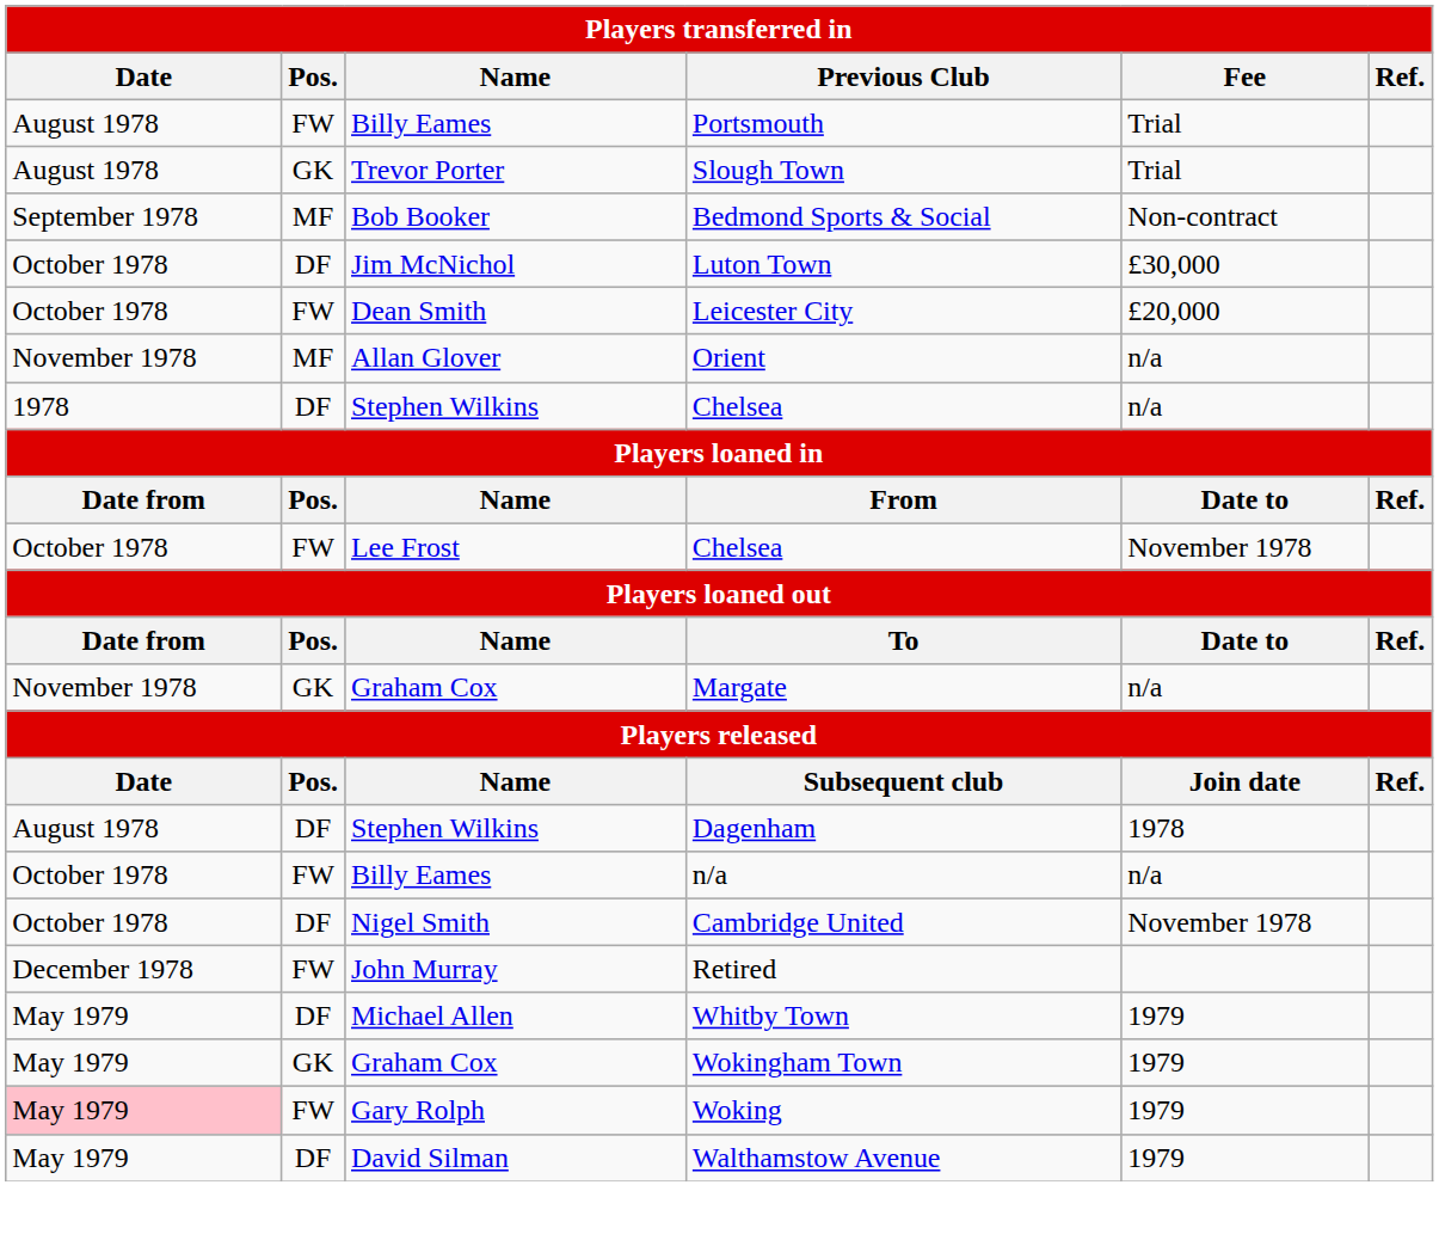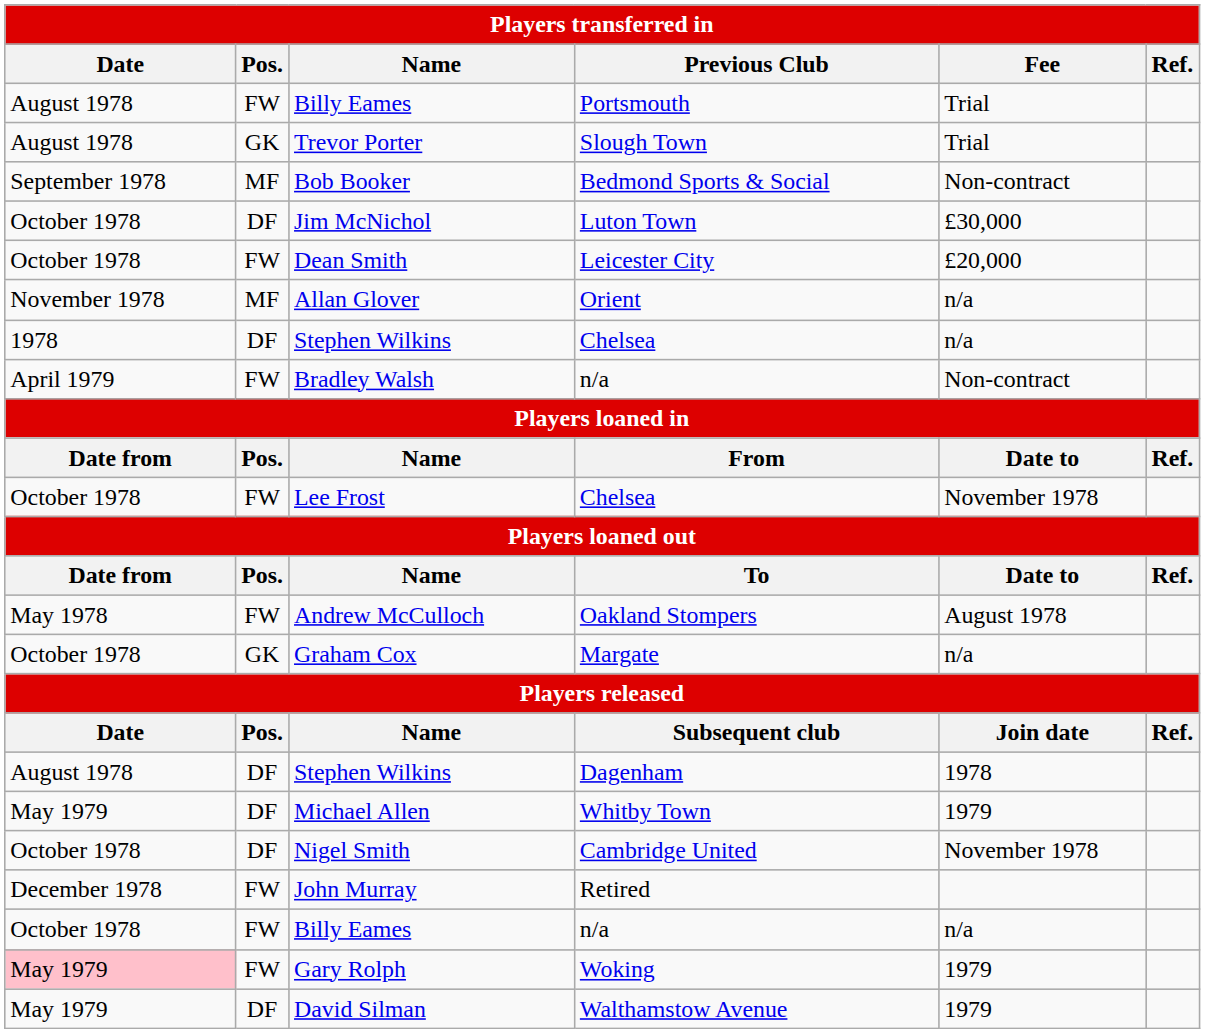 <table class="wikitable" style="font-size:95%;" cellpadding="1">
 <tr>
 <th colspan="6" style="background:#d00; color:white; text-align:center;">Players transferred in</th>
 </tr>
 <tr>
 <th style="width:140px;">Date</th>
 <th style="width:25px;">Pos.</th>
 <th style="width:175px;">Name</th>
 <th style="width:225px;">Previous Club</th>
 <th style="width:125px;">Fee</th>
 <th style="width:25px;">Ref.</th>
 </tr>
 <tr>
 <td>August 1978</td>
 <td style="text-align:center;">FW</td>
 <td> <a href='#'>Billy Eames</a></td>
 <td> <a href='#'>Portsmouth</a></td>
 <td>Trial</td>
 <td></td>
 </tr>
 <tr>
 <td>August 1978</td>
 <td style="text-align:center;">GK</td>
 <td> <a href='#'>Trevor Porter</a></td>
 <td> <a href='#'>Slough Town</a></td>
 <td>Trial</td>
 <td></td>
 </tr>
 <tr>
 <td>September 1978</td>
 <td style="text-align:center;">MF</td>
 <td> <a href='#'>Bob Booker</a></td>
 <td> <a href='#'>Bedmond Sports & Social</a></td>
 <td>Non-contract</td>
 <td></td>
 </tr>
 <tr>
 <td>October 1978</td>
 <td style="text-align:center;">DF</td>
 <td> <a href='#'>Jim McNichol</a></td>
 <td> <a href='#'>Luton Town</a></td>
 <td>£30,000</td>
 <td></td>
 </tr>
 <tr>
 <td>October 1978</td>
 <td style="text-align:center;">FW</td>
 <td> <a href='#'>Dean Smith</a></td>
 <td> <a href='#'>Leicester City</a></td>
 <td>£20,000</td>
 <td></td>
 </tr>
 <tr>
 <td>November 1978</td>
 <td style="text-align:center;">MF</td>
 <td> <a href='#'>Allan Glover</a></td>
 <td> <a href='#'>Orient</a></td>
 <td>n/a</td>
 <td></td>
 </tr>
 <tr>
 <td>1978</td>
 <td style="text-align:center;">DF</td>
 <td> <a href='#'>Stephen Wilkins</a></td>
 <td> <a href='#'>Chelsea</a></td>
 <td>n/a</td>
 <td></td>
 </tr>
 <tr>
+<td>April 1979</td>
+<td style="text-align:center;">FW</td>
+<td> <a href='#'>Bradley Walsh</a></td>
+<td>n/a</td>
+<td>Non-contract</td>
+<td></td>
+</tr>
+<tr>
 <th colspan="6" style="background:#d00; color:white; text-align:center;">Players loaned in</th>
 </tr>
 <tr>
 <th>Date from</th>
 <th>Pos.</th>
 <th>Name</th>
 <th>From</th>
 <th>Date to</th>
 <th>Ref.</th>
 </tr>
 <tr>
 <td>October 1978</td>
 <td style="text-align:center;">FW</td>
 <td> <a href='#'>Lee Frost</a></td>
 <td> <a href='#'>Chelsea</a></td>
 <td>November 1978</td>
 <td></td>
 </tr>
 <tr>
 <th colspan="6" style="background:#d00; color:white; text-align:center;">Players loaned out</th>
 </tr>
 <tr>
 <th>Date from</th>
 <th>Pos.</th>
 <th>Name</th>
 <th>To</th>
 <th>Date to</th>
 <th>Ref.</th>
 </tr>
 <tr>
-<td>November 1978</td>
+<td>May 1978</td>
+<td style="text-align:center;">FW</td>
+<td> <a href='#'>Andrew McCulloch</a></td>
+<td> <a href='#'>Oakland Stompers</a></td>
+<td>August 1978</td>
+<td></td>
+</tr>
+<tr>
+<td>October 1978</td>
 <td style="text-align:center;">GK</td>
 <td> <a href='#'>Graham Cox</a></td>
 <td> <a href='#'>Margate</a></td>
 <td>n/a</td>
 <td></td>
 </tr>
 <tr>
 <th colspan="6" style="background:#d00; color:white; text-align:center;">Players released</th>
 </tr>
 <tr>
 <th>Date</th>
 <th>Pos.</th>
 <th>Name</th>
 <th>Subsequent club</th>
 <th>Join date</th>
 <th>Ref.</th>
 </tr>
 <tr>
 <td>August 1978</td>
 <td style="text-align:center;">DF</td>
 <td> <a href='#'>Stephen Wilkins</a></td>
 <td> <a href='#'>Dagenham</a></td>
 <td>1978</td>
 <td></td>
 </tr>
 <tr>
-<td>October 1978</td>
-<td style="text-align:center;">FW</td>
-<td> <a href='#'>Billy Eames</a></td>
-<td>n/a</td>
-<td>n/a</td>
+<td>May 1979</td>
+<td style="text-align:center;">DF</td>
+<td> <a href='#'>Michael Allen</a></td>
+<td> <a href='#'>Whitby Town</a></td>
+<td>1979</td>
 <td></td>
 </tr>
 <tr>
 <td>October 1978</td>
 <td style="text-align:center;">DF</td>
 <td> <a href='#'>Nigel Smith</a></td>
 <td> <a href='#'>Cambridge United</a></td>
 <td>November 1978</td>
 <td></td>
 </tr>
 <tr>
 <td>December 1978</td>
 <td style="text-align:center;">FW</td>
 <td> <a href='#'>John Murray</a></td>
 <td>Retired</td>
 <td></td>
 <td></td>
 </tr>
 <tr>
-<td>May 1979</td>
-<td style="text-align:center;">DF</td>
-<td> <a href='#'>Michael Allen</a></td>
-<td> <a href='#'>Whitby Town</a></td>
-<td>1979</td>
-<td></td>
-</tr>
-<tr>
-<td>May 1979</td>
-<td style="text-align:center;">GK</td>
-<td> <a href='#'>Graham Cox</a></td>
-<td> <a href='#'>Wokingham Town</a></td>
-<td>1979</td>
+<td>October 1978</td>
+<td style="text-align:center;">FW</td>
+<td> <a href='#'>Billy Eames</a></td>
+<td>n/a</td>
+<td>n/a</td>
 <td></td>
 </tr>
 <tr>
 <td style="background: pink;">May 1979</td>
 <td style="text-align:center;">FW</td>
 <td> <a href='#'>Gary Rolph</a></td>
 <td> <a href='#'>Woking</a></td>
 <td>1979</td>
 <td></td>
 </tr>
 <tr>
 <td>May 1979</td>
 <td style="text-align:center;">DF</td>
 <td> <a href='#'>David Silman</a></td>
 <td> <a href='#'>Walthamstow Avenue</a></td>
 <td>1979</td>
 <td></td>
 </tr>
 </table>
